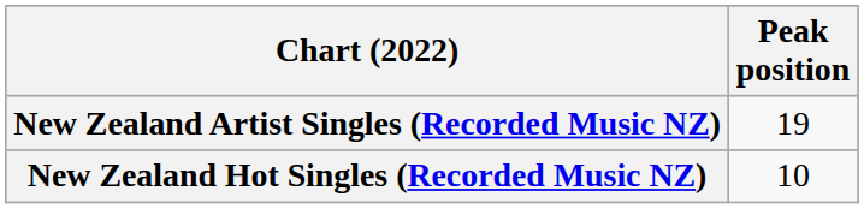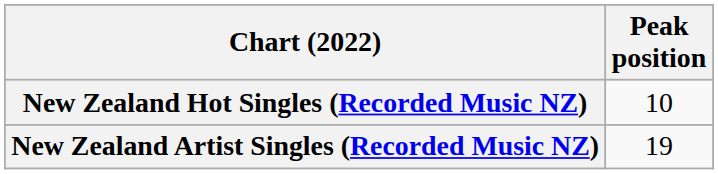 <table class="wikitable plainrowheaders" style="text-align:center">
 <tr>
 <th scope="col">Chart (2022)</th>
 <th scope="col">Peak<br>position</th>
 </tr>
 <tr>
+<th scope="row">New Zealand Hot Singles (<a href='#'>Recorded Music NZ</a>)</th>
+<td>10</td>
+</tr>
+<tr>
 <th scope="row">New Zealand Artist Singles (<a href='#'>Recorded Music NZ</a>)</th>
 <td>19</td>
 </tr>
-<tr>
-<th scope="row">New Zealand Hot Singles (<a href='#'>Recorded Music NZ</a>)</th>
-<td>10</td>
-</tr>
 </table>
